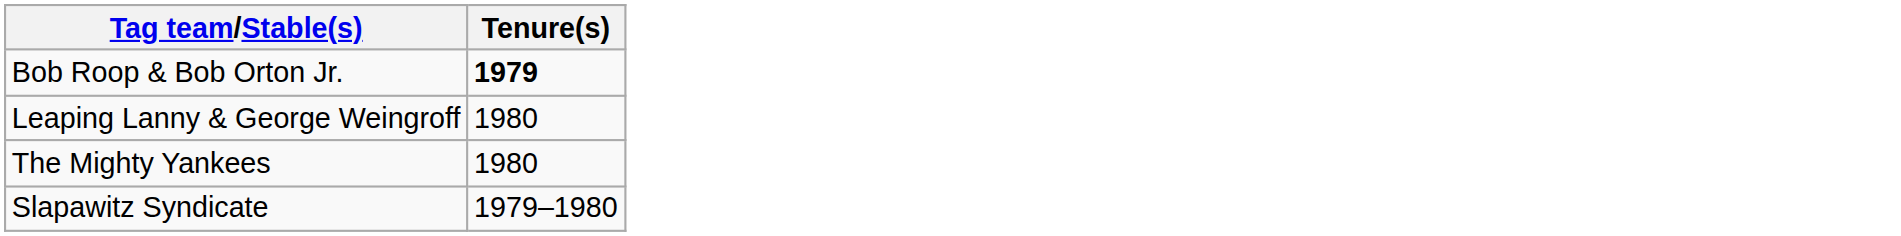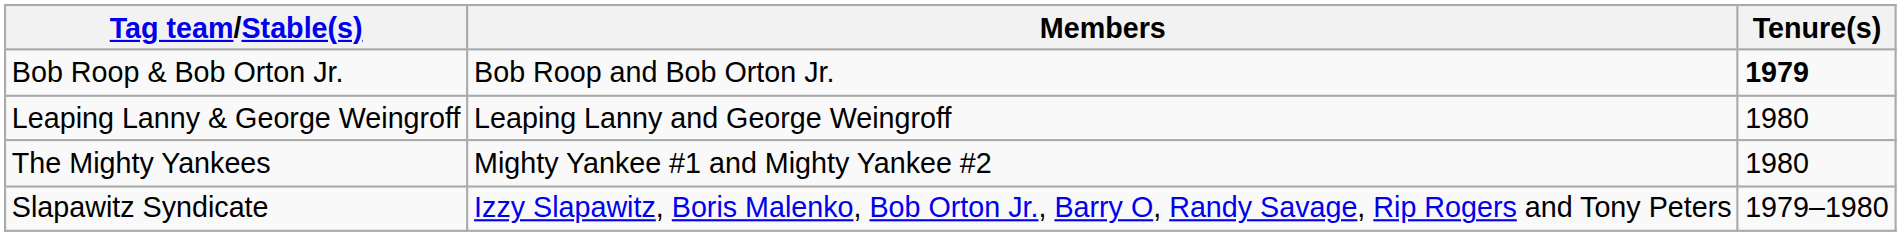 <table style="font-size: 85%; text-align: left;" class="wikitable">
 <tr>
 <th><a href='#'>Tag team</a>/<a href='#'>Stable(s)</a></th>
+<th>Members</th>
 <th>Tenure(s)</th>
 </tr>
 <tr>
 <td>Bob Roop & Bob Orton Jr.</td>
+<td>Bob Roop and Bob Orton Jr.</td>
 <td><strong>1979</strong></td>
 </tr>
 <tr>
 <td>Leaping Lanny & George Weingroff</td>
+<td>Leaping Lanny and George Weingroff</td>
 <td>1980</td>
 </tr>
 <tr>
 <td>The Mighty Yankees</td>
+<td>Mighty Yankee #1 and Mighty Yankee #2</td>
 <td>1980</td>
 </tr>
 <tr>
 <td>Slapawitz Syndicate</td>
+<td><a href='#'>Izzy Slapawitz</a>, <a href='#'>Boris Malenko</a>, <a href='#'>Bob Orton Jr.</a>, <a href='#'>Barry O</a>,  <a href='#'>Randy Savage</a>, <a href='#'>Rip Rogers</a> and Tony Peters</td>
 <td>1979–1980</td>
 </tr>
 </table>
